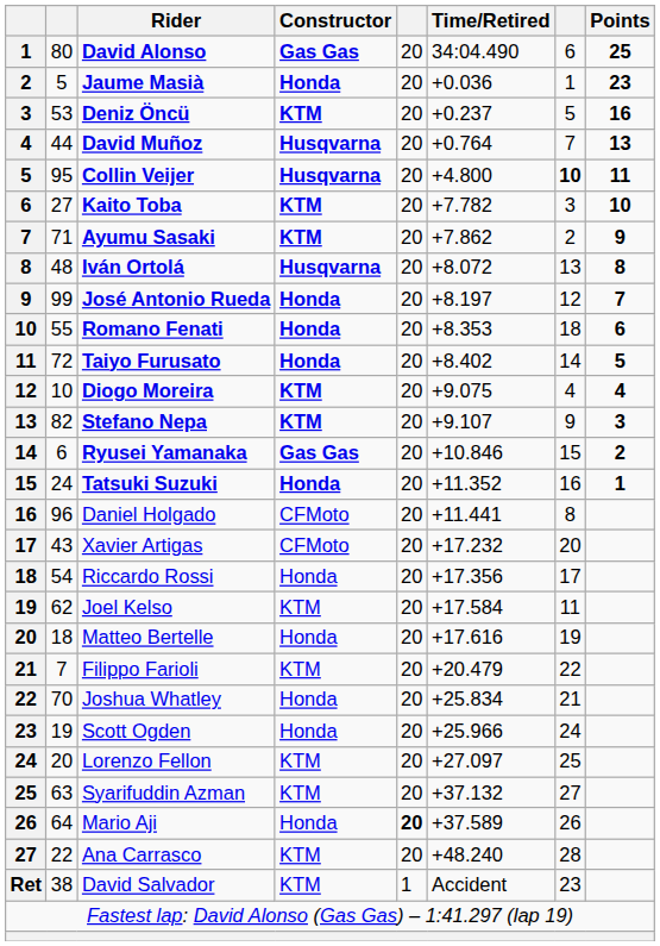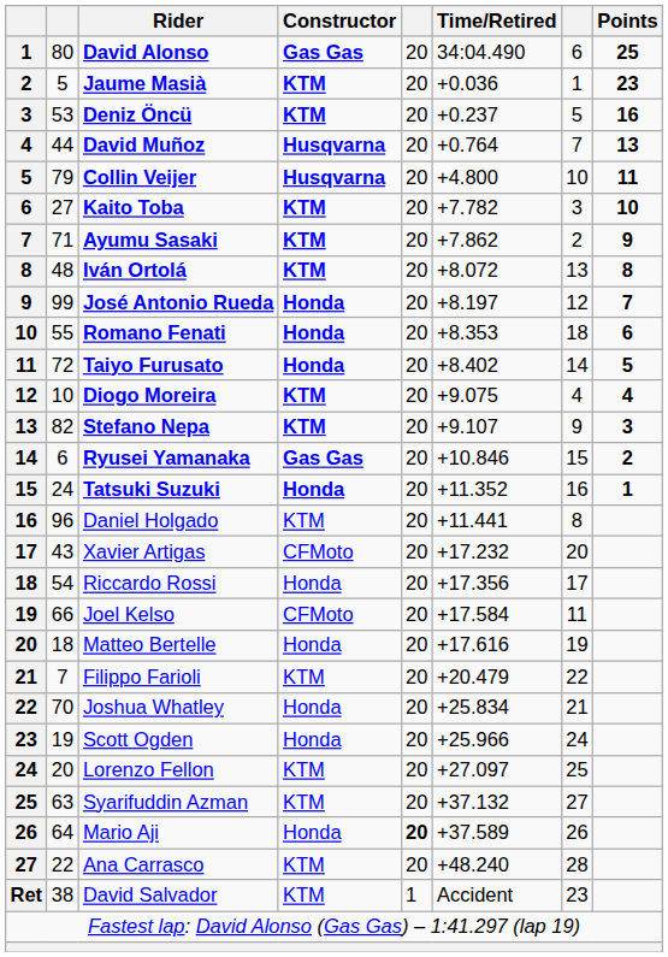 <table class="wikitable sortable" style="font-size: 85%;">
 <tr>
 <th scope="col"></th>
 <th scope="col"></th>
 <th scope="col">Rider</th>
 <th scope="col">Constructor</th>
 <th scope="col" class="unsortable"></th>
 <th scope="col" class="unsortable">Time/Retired</th>
 <th scope="col"></th>
 <th scope="col">Points</th>
 </tr>
 <tr>
 <th scope="row">1</th>
 <td align="center">80</td>
 <td data-sort-value="alo"> <strong><a href='#'>David Alonso</a></strong></td>
 <td><strong><a href='#'>Gas Gas</a></strong></td>
 <td>20</td>
 <td>34:04.490</td>
 <td align="center">6</td>
 <td align="center"><strong>25</strong></td>
 </tr>
 <tr>
 <th scope="row">2</th>
 <td align="center">5</td>
 <td data-sort-value="mas"> <strong><a href='#'>Jaume Masià</a></strong></td>
-<td><strong><a href='#'>Honda</a></strong></td>
+<td><strong><a href='#'>KTM</a></strong></td>
 <td>20</td>
 <td>+0.036</td>
 <td align="center">1</td>
 <td align="center"><strong>23</strong></td>
 </tr>
 <tr>
 <th scope="row">3</th>
 <td align="center">53</td>
 <td data-sort-value="onc"> <strong><a href='#'>Deniz Öncü</a></strong></td>
 <td><strong><a href='#'>KTM</a></strong></td>
 <td>20</td>
 <td>+0.237</td>
 <td align="center">5</td>
 <td align="center"><strong>16</strong></td>
 </tr>
 <tr>
 <th scope="row">4</th>
 <td align="center">44</td>
 <td data-sort-value="mun"> <strong><a href='#'>David Muñoz</a></strong></td>
 <td><strong><a href='#'>Husqvarna</a></strong></td>
 <td>20</td>
 <td>+0.764</td>
 <td align="center">7</td>
 <td align="center"><strong>13</strong></td>
 </tr>
 <tr>
 <th scope="row">5</th>
-<td align="center">95</td>
+<td align="center">79</td>
 <td data-sort-value="vei"> <strong><a href='#'>Collin Veijer</a></strong></td>
 <td><strong><a href='#'>Husqvarna</a></strong></td>
 <td>20</td>
 <td>+4.800</td>
-<td align="center"><strong>10</strong></td>
+<td align="center">10</td>
 <td align="center"><strong>11</strong></td>
 </tr>
 <tr>
 <th scope="row">6</th>
 <td align="center">27</td>
 <td data-sort-value="tob"> <strong><a href='#'>Kaito Toba</a></strong></td>
 <td><strong><a href='#'>KTM</a></strong></td>
 <td>20</td>
 <td>+7.782</td>
 <td align="center">3</td>
 <td align="center"><strong>10</strong></td>
 </tr>
 <tr>
 <th scope="row">7</th>
 <td align="center">71</td>
 <td data-sort-value="sas"> <strong><a href='#'>Ayumu Sasaki</a></strong></td>
 <td><strong><a href='#'>KTM</a></strong></td>
 <td>20</td>
 <td>+7.862</td>
 <td align="center">2</td>
 <td align="center"><strong>9</strong></td>
 </tr>
 <tr>
 <th scope="row">8</th>
 <td align="center">48</td>
 <td data-sort-value="ort"> <strong><a href='#'>Iván Ortolá</a></strong></td>
-<td><strong><a href='#'>Husqvarna</a></strong></td>
+<td><strong><a href='#'>KTM</a></strong></td>
 <td>20</td>
 <td>+8.072</td>
 <td align="center">13</td>
 <td align="center"><strong>8</strong></td>
 </tr>
 <tr>
 <th scope="row">9</th>
 <td align="center">99</td>
 <td data-sort-value="rue"> <strong><a href='#'>José Antonio Rueda</a></strong></td>
 <td><strong><a href='#'>Honda</a></strong></td>
 <td>20</td>
 <td>+8.197</td>
 <td align="center">12</td>
 <td align="center"><strong>7</strong></td>
 </tr>
 <tr>
 <th scope="row">10</th>
 <td align="center">55</td>
 <td data-sort-value="fen"> <strong><a href='#'>Romano Fenati</a></strong></td>
 <td><strong><a href='#'>Honda</a></strong></td>
 <td>20</td>
 <td>+8.353</td>
 <td align="center">18</td>
 <td align="center"><strong>6</strong></td>
 </tr>
 <tr>
 <th scope="row">11</th>
 <td align="center">72</td>
 <td data-sort-value="fur"> <strong><a href='#'>Taiyo Furusato</a></strong></td>
 <td><strong><a href='#'>Honda</a></strong></td>
 <td>20</td>
 <td>+8.402</td>
 <td align="center">14</td>
 <td align="center"><strong>5</strong></td>
 </tr>
 <tr>
 <th scope="row">12</th>
 <td align="center">10</td>
 <td data-sort-value="mor"> <strong><a href='#'>Diogo Moreira</a></strong></td>
 <td><strong><a href='#'>KTM</a></strong></td>
 <td>20</td>
 <td>+9.075</td>
 <td align="center">4</td>
 <td align="center"><strong>4</strong></td>
 </tr>
 <tr>
 <th scope="row">13</th>
 <td align="center">82</td>
 <td data-sort-value="nep"> <strong><a href='#'>Stefano Nepa</a></strong></td>
 <td><strong><a href='#'>KTM</a></strong></td>
 <td>20</td>
 <td>+9.107</td>
 <td align="center">9</td>
 <td align="center"><strong>3</strong></td>
 </tr>
 <tr>
 <th scope="row">14</th>
 <td align="center">6</td>
 <td data-sort-value="yam"> <strong><a href='#'>Ryusei Yamanaka</a></strong></td>
 <td><strong><a href='#'>Gas Gas</a></strong></td>
 <td>20</td>
 <td>+10.846</td>
 <td align="center">15</td>
 <td align="center"><strong>2</strong></td>
 </tr>
 <tr>
 <th scope="row">15</th>
 <td align="center">24</td>
 <td data-sort-value="suz"> <strong><a href='#'>Tatsuki Suzuki</a></strong></td>
 <td><strong><a href='#'>Honda</a></strong></td>
 <td>20</td>
 <td>+11.352</td>
 <td align="center">16</td>
 <td align="center"><strong>1</strong></td>
 </tr>
 <tr>
 <th scope="row">16</th>
 <td align="center">96</td>
 <td data-sort-value="hol"> <a href='#'>Daniel Holgado</a></td>
-<td><a href='#'>CFMoto</a></td>
+<td><a href='#'>KTM</a></td>
 <td>20</td>
 <td>+11.441</td>
 <td align="center">8</td>
 <td align="center"></td>
 </tr>
 <tr>
 <th scope="row">17</th>
 <td align="center">43</td>
 <td data-sort-value="art"> <a href='#'>Xavier Artigas</a></td>
 <td><a href='#'>CFMoto</a></td>
 <td>20</td>
 <td>+17.232</td>
 <td align="center">20</td>
 <td align="center"></td>
 </tr>
 <tr>
 <th scope="row">18</th>
 <td align="center">54</td>
 <td data-sort-value="ros"> <a href='#'>Riccardo Rossi</a></td>
 <td><a href='#'>Honda</a></td>
 <td>20</td>
 <td>+17.356</td>
 <td align="center">17</td>
 <td align="center"></td>
 </tr>
 <tr>
 <th scope="row">19</th>
-<td align="center">62</td>
+<td align="center">66</td>
 <td data-sort-value="kel"> <a href='#'>Joel Kelso</a></td>
-<td><a href='#'>KTM</a></td>
+<td><a href='#'>CFMoto</a></td>
 <td>20</td>
 <td>+17.584</td>
 <td align="center">11</td>
 <td align="center"></td>
 </tr>
 <tr>
 <th scope="row">20</th>
 <td align="center">18</td>
 <td data-sort-value="ber"> <a href='#'>Matteo Bertelle</a></td>
 <td><a href='#'>Honda</a></td>
 <td>20</td>
 <td>+17.616</td>
 <td align="center">19</td>
 <td align="center"></td>
 </tr>
 <tr>
 <th scope="row">21</th>
 <td align="center">7</td>
 <td data-sort-value="far"> <a href='#'>Filippo Farioli</a></td>
 <td><a href='#'>KTM</a></td>
 <td>20</td>
 <td>+20.479</td>
 <td align="center">22</td>
 <td></td>
 </tr>
 <tr>
 <th scope="row">22</th>
 <td align="center">70</td>
 <td data-sort-value="wha"> <a href='#'>Joshua Whatley</a></td>
 <td><a href='#'>Honda</a></td>
 <td>20</td>
 <td>+25.834</td>
 <td align="center">21</td>
 <td align="center"></td>
 </tr>
 <tr>
 <th scope="row">23</th>
 <td align="center">19</td>
 <td data-sort-value="ogd"> <a href='#'>Scott Ogden</a></td>
 <td><a href='#'>Honda</a></td>
 <td>20</td>
 <td>+25.966</td>
 <td align="center">24</td>
 <td align="center"></td>
 </tr>
 <tr>
 <th scope="row">24</th>
 <td align="center">20</td>
 <td data-sort-value="fel"> <a href='#'>Lorenzo Fellon</a></td>
 <td><a href='#'>KTM</a></td>
 <td>20</td>
 <td>+27.097</td>
 <td align="center">25</td>
 <td align="center"></td>
 </tr>
 <tr>
 <th scope="row">25</th>
 <td align="center">63</td>
 <td data-sort-value="sya"> <a href='#'>Syarifuddin Azman</a></td>
 <td><a href='#'>KTM</a></td>
 <td>20</td>
 <td>+37.132</td>
 <td align="center">27</td>
 <td align="center"></td>
 </tr>
 <tr>
 <th scope="row">26</th>
 <td align="center">64</td>
 <td data-sort-value="aji"> <a href='#'>Mario Aji</a></td>
 <td><a href='#'>Honda</a></td>
 <td><strong>20</strong></td>
 <td>+37.589</td>
 <td align="center">26</td>
 <td align="center"></td>
 </tr>
 <tr>
 <th scope="row">27</th>
 <td align="center">22</td>
 <td data-sort-value="car"> <a href='#'>Ana Carrasco</a></td>
 <td><a href='#'>KTM</a></td>
 <td>20</td>
 <td>+48.240</td>
 <td align="center">28</td>
 <td align="center"></td>
 </tr>
 <tr>
 <th scope="row">Ret</th>
 <td align="center">38</td>
 <td data-sort-value="sal"> <a href='#'>David Salvador</a></td>
 <td><a href='#'>KTM</a></td>
 <td>1</td>
 <td>Accident</td>
 <td align="center">23</td>
 <td align="center"></td>
 </tr>
 <tr class="sortbottom">
 <td colspan="8" style="text-align:center"><em><a href='#'>Fastest lap</a>:  <a href='#'>David Alonso</a> (<a href='#'>Gas Gas</a>) – 1:41.297 (lap 19)</em></td>
 </tr>
 <tr>
 <th colspan=8></th>
 </tr>
 </table>
